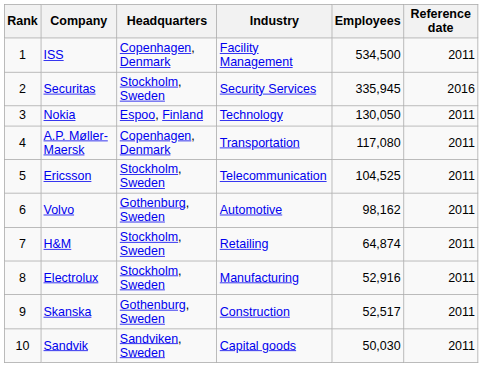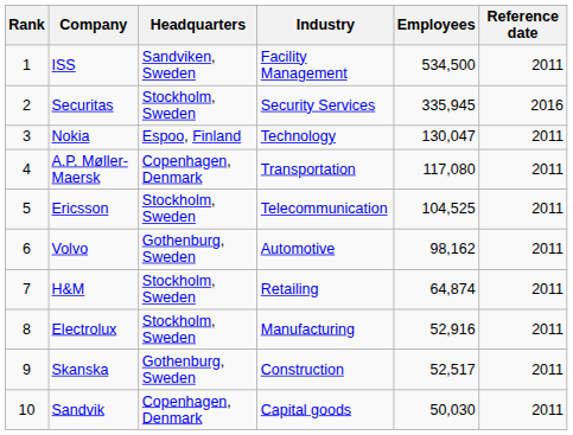 <table class="wikitable sortable">
 <tr>
 <th>Rank</th>
 <th>Company</th>
 <th>Headquarters</th>
 <th>Industry</th>
 <th>Employees</th>
 <th>Reference date</th>
 </tr>
 <tr align="right" align="right">
 <td align="center">1</td>
 <td align="left"><a href='#'>ISS</a></td>
-<td align="left"> <a href='#'>Copenhagen</a>, <a href='#'>Denmark</a></td>
+<td align="left"> <a href='#'>Sandviken</a>, <a href='#'>Sweden</a></td>
 <td align="left"><a href='#'>Facility Management</a></td>
 <td>534,500</td>
 <td>2011</td>
 </tr>
 <tr align="right">
 <td align="center">2</td>
 <td align="left"><a href='#'>Securitas</a></td>
 <td align="left"> <a href='#'>Stockholm</a>, <a href='#'>Sweden</a></td>
 <td align="left"><a href='#'>Security Services</a></td>
 <td>335,945</td>
 <td>2016</td>
 </tr>
 <tr align="right">
 <td align="center">3</td>
 <td align="left"><a href='#'>Nokia</a></td>
 <td align="left"> <a href='#'>Espoo</a>, <a href='#'>Finland</a></td>
 <td align="left"><a href='#'>Technology</a></td>
-<td>130,050</td>
+<td>130,047</td>
 <td>2011</td>
 </tr>
 <tr align="right">
 <td align="center">4</td>
 <td align="left"><a href='#'>A.P. Møller-Maersk</a></td>
 <td align="left"> <a href='#'>Copenhagen</a>, <a href='#'>Denmark</a></td>
 <td align="left"><a href='#'>Transportation</a></td>
 <td>117,080</td>
 <td>2011</td>
 </tr>
 <tr align="right">
 <td align="center">5</td>
 <td align="left"><a href='#'>Ericsson</a></td>
 <td align="left"> <a href='#'>Stockholm</a>, <a href='#'>Sweden</a></td>
 <td align="left"><a href='#'>Telecommunication</a></td>
 <td>104,525</td>
 <td>2011</td>
 </tr>
 <tr align="right">
 <td align="center">6</td>
 <td align="left"><a href='#'>Volvo</a></td>
 <td align="left"> <a href='#'>Gothenburg</a>, <a href='#'>Sweden</a></td>
 <td align="left"><a href='#'>Automotive</a></td>
 <td>98,162</td>
 <td>2011</td>
 </tr>
 <tr align="right">
 <td align="center">7</td>
 <td align="left"><a href='#'>H&M</a></td>
 <td align="left"> <a href='#'>Stockholm</a>, <a href='#'>Sweden</a></td>
 <td align="left"><a href='#'>Retailing</a></td>
 <td>64,874</td>
 <td>2011</td>
 </tr>
 <tr align="right">
 <td align="center">8</td>
 <td align="left"><a href='#'>Electrolux</a></td>
 <td align="left"> <a href='#'>Stockholm</a>, <a href='#'>Sweden</a></td>
 <td align="left"><a href='#'>Manufacturing</a></td>
 <td>52,916</td>
 <td>2011</td>
 </tr>
 <tr align="right">
 <td align="center">9</td>
 <td align="left"><a href='#'>Skanska</a></td>
 <td align="left"> <a href='#'>Gothenburg</a>, <a href='#'>Sweden</a></td>
 <td align="left"><a href='#'>Construction</a></td>
 <td>52,517</td>
 <td>2011</td>
 </tr>
 <tr align="right">
 <td align="center">10</td>
 <td align="left"><a href='#'>Sandvik</a></td>
-<td align="left"> <a href='#'>Sandviken</a>, <a href='#'>Sweden</a></td>
+<td align="left"> <a href='#'>Copenhagen</a>, <a href='#'>Denmark</a></td>
 <td align="left"><a href='#'>Capital goods</a></td>
 <td>50,030</td>
 <td>2011</td>
 </tr>
 </table>
